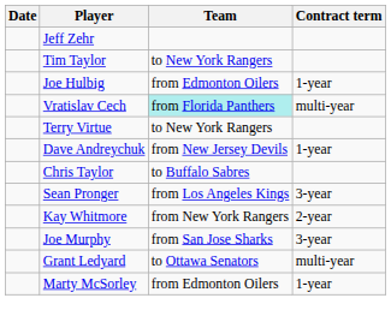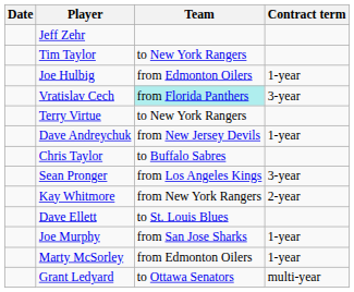 <table class="wikitable">
 <tr>
 <th>Date</th>
 <th>Player</th>
 <th>Team</th>
 <th>Contract term</th>
 </tr>
 <tr>
 <td></td>
 <td><a href='#'>Jeff Zehr</a></td>
 <td></td>
 <td></td>
 </tr>
 <tr>
 <td></td>
 <td><a href='#'>Tim Taylor</a></td>
 <td>to <a href='#'>New York Rangers</a></td>
 <td></td>
 </tr>
 <tr>
 <td></td>
 <td><a href='#'>Joe Hulbig</a></td>
 <td>from <a href='#'>Edmonton Oilers</a></td>
 <td>1-year</td>
 </tr>
 <tr>
 <td></td>
 <td><a href='#'>Vratislav Cech</a></td>
 <td style="background: paleturquoise;">from <a href='#'>Florida Panthers</a></td>
-<td>multi-year</td>
+<td>3-year</td>
 </tr>
 <tr>
 <td></td>
 <td><a href='#'>Terry Virtue</a></td>
 <td>to New York Rangers</td>
 <td></td>
 </tr>
 <tr>
 <td></td>
 <td><a href='#'>Dave Andreychuk</a></td>
 <td>from <a href='#'>New Jersey Devils</a></td>
 <td>1-year</td>
 </tr>
 <tr>
 <td></td>
 <td><a href='#'>Chris Taylor</a></td>
 <td>to <a href='#'>Buffalo Sabres</a></td>
 <td></td>
 </tr>
 <tr>
 <td></td>
 <td><a href='#'>Sean Pronger</a></td>
 <td>from <a href='#'>Los Angeles Kings</a></td>
 <td>3-year</td>
 </tr>
 <tr>
 <td></td>
 <td><a href='#'>Kay Whitmore</a></td>
 <td>from New York Rangers</td>
 <td>2-year</td>
 </tr>
 <tr>
 <td></td>
+<td><a href='#'>Dave Ellett</a></td>
+<td>to <a href='#'>St. Louis Blues</a></td>
+<td></td>
+</tr>
+<tr>
+<td></td>
 <td><a href='#'>Joe Murphy</a></td>
 <td>from <a href='#'>San Jose Sharks</a></td>
-<td>3-year</td>
+<td>1-year</td>
+</tr>
+<tr>
+<td></td>
+<td><a href='#'>Marty McSorley</a></td>
+<td>from Edmonton Oilers</td>
+<td>1-year</td>
 </tr>
 <tr>
 <td></td>
 <td><a href='#'>Grant Ledyard</a></td>
 <td>to <a href='#'>Ottawa Senators</a></td>
 <td>multi-year</td>
 </tr>
-<tr>
-<td></td>
-<td><a href='#'>Marty McSorley</a></td>
-<td>from Edmonton Oilers</td>
-<td>1-year</td>
-</tr>
 </table>
